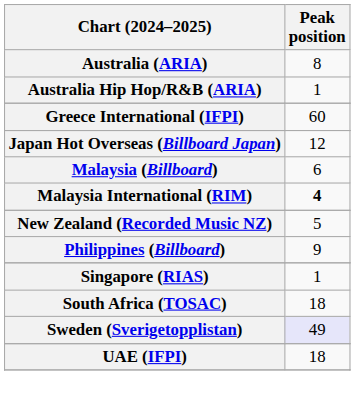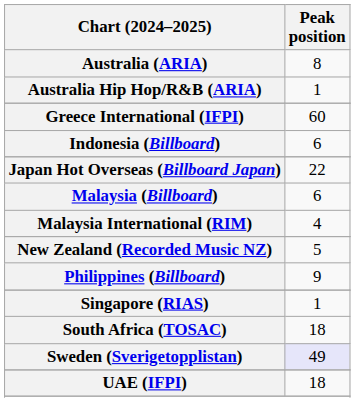 <table class="wikitable sortable plainrowheaders" style="text-align:center">
 <tr>
 <th scope="col">Chart (2024–2025)</th>
 <th scope="col">Peak<br>position</th>
 </tr>
 <tr>
 <th scope="row">Australia (<a href='#'>ARIA</a>)</th>
 <td>8</td>
 </tr>
 <tr>
 <th scope="row">Australia Hip Hop/R&B (<a href='#'>ARIA</a>)</th>
 <td>1</td>
 </tr>
 <tr>
 </tr>
 <tr>
 </tr>
 <tr>
 </tr>
 <tr>
 </tr>
 <tr>
 <th scope="row">Greece International (<a href='#'>IFPI</a>)</th>
 <td>60</td>
 </tr>
 <tr>
+<th scope="row">Indonesia (<em><a href='#'>Billboard</a></em>)</th>
+<td>6</td>
+</tr>
+<tr>
 </tr>
 <tr>
 <th scope="row">Japan Hot Overseas (<em><a href='#'>Billboard Japan</a></em>)</th>
-<td>12</td>
+<td>22</td>
 </tr>
 <tr>
 <th scope="row"><a href='#'>Malaysia</a> (<em><a href='#'>Billboard</a></em>)</th>
 <td>6</td>
 </tr>
 <tr>
 <th scope="row">Malaysia International (<a href='#'>RIM</a>)</th>
-<td><strong>4</strong></td>
+<td>4</td>
 </tr>
 <tr>
 </tr>
 <tr>
 <th scope="row">New Zealand (<a href='#'>Recorded Music NZ</a>)</th>
 <td>5</td>
 </tr>
 <tr>
 <th scope="row"><a href='#'>Philippines</a> (<em><a href='#'>Billboard</a></em>)</th>
 <td>9</td>
 </tr>
 <tr>
 </tr>
 <tr>
 <th scope="row">Singapore (<a href='#'>RIAS</a>)</th>
 <td>1</td>
 </tr>
 <tr>
 <th scope="row">South Africa (<a href='#'>TOSAC</a>)</th>
 <td>18</td>
 </tr>
 <tr>
 <th scope="row">Sweden (<a href='#'>Sverigetopplistan</a>)</th>
 <td style="background: lavender;">49</td>
 </tr>
 <tr>
 </tr>
 <tr>
 <th scope="row">UAE (<a href='#'>IFPI</a>)</th>
 <td>18</td>
 </tr>
 <tr>
 </tr>
 <tr>
 </tr>
 <tr>
 </tr>
 <tr>
 </tr>
 <tr>
 </tr>
 <tr>
 </tr>
 <tr>
 </tr>
 </table>
